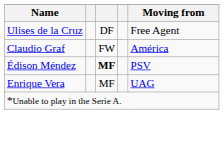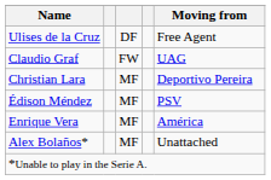 <table class="wikitable" style="text-align: center; width:50%">
 <tr>
 </tr>
 <tr>
 <th width=40% align="center">Name</th>
 <th width=5% align="center"></th>
 <th width=5% align="center"></th>
 <th width=5% align="center"></th>
 <th width=45% align="center">Moving from</th>
 </tr>
 <tr>
 <td align=left><a href='#'>Ulises de la Cruz</a></td>
 <td></td>
 <td>DF</td>
 <td></td>
 <td align=left> Free Agent</td>
 </tr>
 <tr>
 <td align=left><a href='#'>Claudio Graf</a></td>
 <td></td>
 <td>FW</td>
 <td></td>
-<td align=left> <a href='#'>América</a></td>
+<td align=left> <a href='#'>UAG</a></td>
+</tr>
+<tr>
+<td align=left><a href='#'>Christian Lara</a></td>
+<td></td>
+<td>MF</td>
+<td></td>
+<td align=left> <a href='#'>Deportivo Pereira</a></td>
 </tr>
 <tr>
 <td align=left><a href='#'>Édison Méndez</a></td>
 <td></td>
-<td><strong>MF</strong></td>
+<td>MF</td>
 <td></td>
 <td align=left> <a href='#'>PSV</a></td>
 </tr>
 <tr>
 <td align=left><a href='#'>Enrique Vera</a></td>
 <td></td>
 <td>MF</td>
 <td></td>
-<td align=left> <a href='#'>UAG</a></td>
+<td align=left> <a href='#'>América</a></td>
+</tr>
+<tr>
+<td align=left><a href='#'>Alex Bolaños</a>*</td>
+<td></td>
+<td>MF</td>
+<td></td>
+<td align=left>Unattached</td>
 </tr>
 <tr>
 <td colspan=5 align=left>*<small>Unable to play in the Serie A.</small></td>
 </tr>
 </table>
